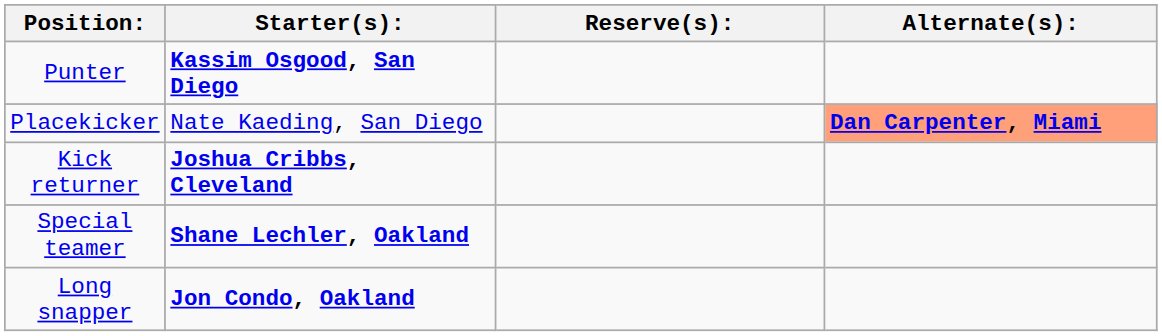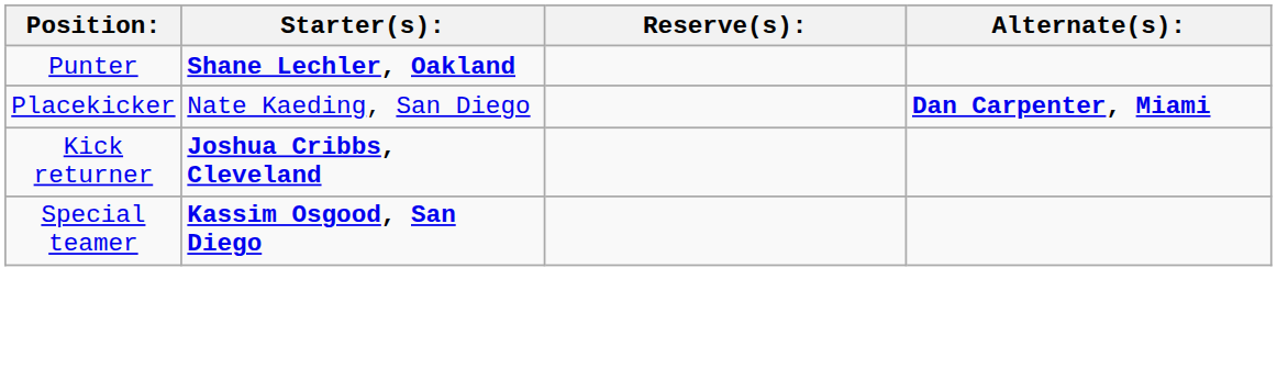 <table class="wikitable" width=75%>
 <tr>
 <th width=10%>Position:</th>
 <th width=30%>Starter(s):</th>
 <th width=30%>Reserve(s):</th>
 <th width=30%>Alternate(s):</th>
 </tr>
 <tr>
 <td align=center><a href='#'>Punter</a></td>
-<td><strong> <a href='#'>Kassim Osgood</a>, <a href='#'>San Diego</a></strong></td>
+<td><strong> <a href='#'>Shane Lechler</a>, <a href='#'>Oakland</a></strong></td>
 <td></td>
 <td></td>
 </tr>
 <tr>
 <td align=center><a href='#'>Placekicker</a></td>
 <td> <a href='#'>Nate Kaeding</a>, <a href='#'>San Diego</a></td>
 <td></td>
-<td style="background: lightsalmon;"><strong> <a href='#'>Dan Carpenter</a>, <a href='#'>Miami</a></strong></td>
+<td><strong> <a href='#'>Dan Carpenter</a>, <a href='#'>Miami</a></strong></td>
 </tr>
 <tr>
 <td align=center><a href='#'>Kick returner</a></td>
 <td><strong> <a href='#'>Joshua Cribbs</a>, <a href='#'>Cleveland</a></strong></td>
 <td></td>
 <td></td>
 </tr>
 <tr>
 <td align=center><a href='#'>Special teamer</a></td>
-<td><strong> <a href='#'>Shane Lechler</a>, <a href='#'>Oakland</a></strong></td>
-<td></td>
-<td></td>
-</tr>
-<tr>
-<td align=center><a href='#'>Long snapper</a></td>
-<td><strong> <a href='#'>Jon Condo</a>, <a href='#'>Oakland</a></strong></td>
+<td><strong> <a href='#'>Kassim Osgood</a>, <a href='#'>San Diego</a></strong></td>
 <td></td>
 <td></td>
 </tr>
 </table>
